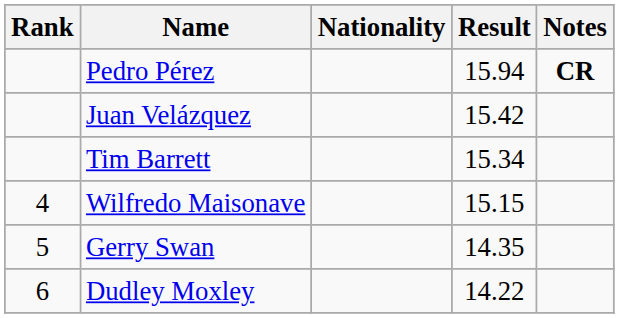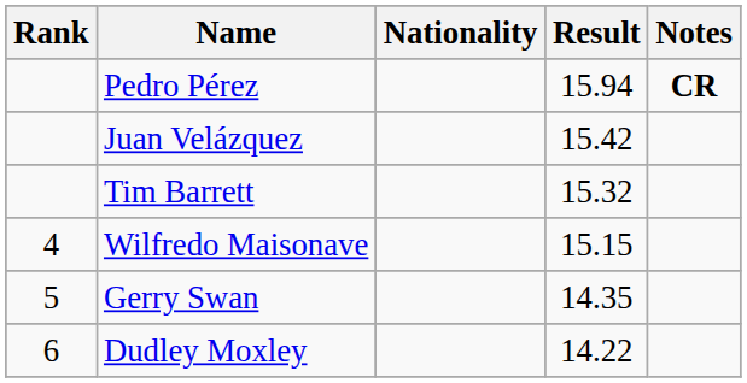 <table class="wikitable sortable" style="text-align:center;font-size:95%">
 <tr>
 <th>Rank</th>
 <th>Name</th>
 <th>Nationality</th>
 <th>Result</th>
 <th>Notes</th>
 </tr>
 <tr>
 <td></td>
 <td align=left><a href='#'>Pedro Pérez</a></td>
 <td align=left></td>
 <td>15.94</td>
 <td><strong>CR</strong></td>
 </tr>
 <tr>
 <td></td>
 <td align=left><a href='#'>Juan Velázquez</a></td>
 <td align=left></td>
 <td>15.42</td>
 <td></td>
 </tr>
 <tr>
 <td></td>
 <td align=left><a href='#'>Tim Barrett</a></td>
 <td align=left></td>
-<td>15.34</td>
+<td>15.32</td>
 <td></td>
 </tr>
 <tr>
 <td>4</td>
 <td align=left><a href='#'>Wilfredo Maisonave</a></td>
 <td align=left></td>
 <td>15.15</td>
 <td></td>
 </tr>
 <tr>
 <td>5</td>
 <td align=left><a href='#'>Gerry Swan</a></td>
 <td align=left></td>
 <td>14.35</td>
 <td></td>
 </tr>
 <tr>
 <td>6</td>
 <td align=left><a href='#'>Dudley Moxley</a></td>
 <td align=left></td>
 <td>14.22</td>
 <td></td>
 </tr>
 </table>
